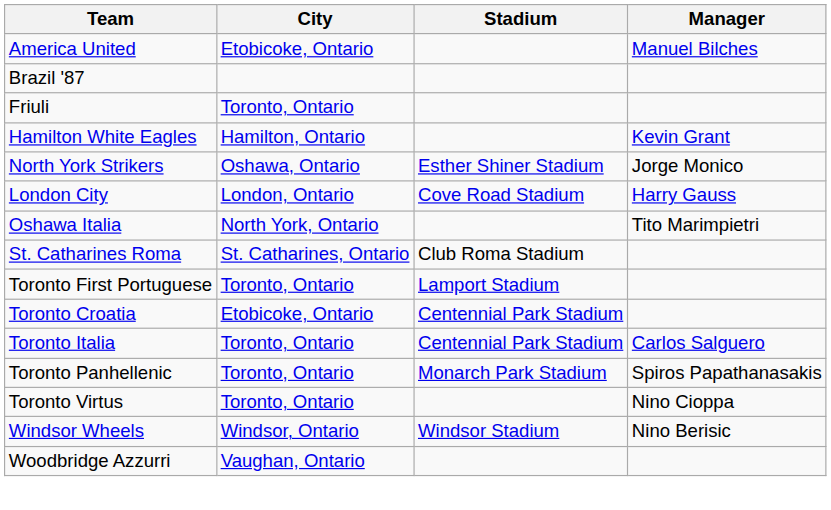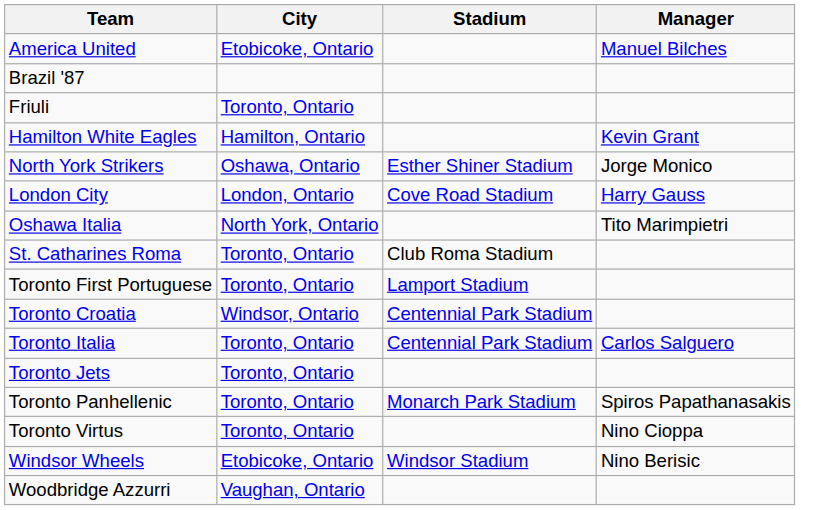 <table class="wikitable sortable">
 <tr>
 <th>Team</th>
 <th>City</th>
 <th>Stadium</th>
 <th>Manager</th>
 </tr>
 <tr>
 <td><a href='#'>America United</a></td>
 <td><a href='#'>Etobicoke, Ontario</a></td>
 <td></td>
 <td><a href='#'>Manuel Bilches</a></td>
 </tr>
 <tr>
 <td>Brazil '87</td>
 <td></td>
 <td></td>
 <td></td>
 </tr>
 <tr>
 <td>Friuli</td>
 <td><a href='#'>Toronto, Ontario</a></td>
 <td></td>
 <td></td>
 </tr>
 <tr>
 <td><a href='#'>Hamilton White Eagles</a></td>
 <td><a href='#'>Hamilton, Ontario</a></td>
 <td></td>
 <td><a href='#'>Kevin Grant</a></td>
 </tr>
 <tr>
 <td><a href='#'>North York Strikers</a></td>
 <td><a href='#'>Oshawa, Ontario</a></td>
 <td><a href='#'>Esther Shiner Stadium</a></td>
 <td>Jorge Monico</td>
 </tr>
 <tr>
 <td><a href='#'>London City</a></td>
 <td><a href='#'>London, Ontario</a></td>
 <td><a href='#'>Cove Road Stadium</a></td>
 <td><a href='#'>Harry Gauss</a></td>
 </tr>
 <tr>
 <td><a href='#'>Oshawa Italia</a></td>
 <td><a href='#'>North York, Ontario</a></td>
 <td></td>
 <td>Tito Marimpietri</td>
 </tr>
 <tr>
 <td><a href='#'>St. Catharines Roma</a></td>
-<td><a href='#'>St. Catharines, Ontario</a></td>
+<td><a href='#'>Toronto, Ontario</a></td>
 <td>Club Roma Stadium</td>
 <td></td>
 </tr>
 <tr>
 <td>Toronto First Portuguese</td>
 <td><a href='#'>Toronto, Ontario</a></td>
 <td><a href='#'>Lamport Stadium</a></td>
 <td></td>
 </tr>
 <tr>
 <td><a href='#'>Toronto Croatia</a></td>
-<td><a href='#'>Etobicoke, Ontario</a></td>
+<td><a href='#'>Windsor, Ontario</a></td>
 <td><a href='#'>Centennial Park Stadium</a></td>
 <td></td>
 </tr>
 <tr>
 <td><a href='#'>Toronto Italia</a></td>
 <td><a href='#'>Toronto, Ontario</a></td>
 <td><a href='#'>Centennial Park Stadium</a></td>
 <td><a href='#'>Carlos Salguero</a></td>
+</tr>
+<tr>
+<td><a href='#'>Toronto Jets</a></td>
+<td><a href='#'>Toronto, Ontario</a></td>
+<td></td>
+<td></td>
 </tr>
 <tr>
 <td>Toronto Panhellenic</td>
 <td><a href='#'>Toronto, Ontario</a></td>
 <td><a href='#'>Monarch Park Stadium</a></td>
 <td>Spiros Papathanasakis</td>
 </tr>
 <tr>
 <td>Toronto Virtus</td>
 <td><a href='#'>Toronto, Ontario</a></td>
 <td></td>
 <td>Nino Cioppa</td>
 </tr>
 <tr>
 <td><a href='#'>Windsor Wheels</a></td>
-<td><a href='#'>Windsor, Ontario</a></td>
+<td><a href='#'>Etobicoke, Ontario</a></td>
 <td><a href='#'>Windsor Stadium</a></td>
 <td>Nino Berisic</td>
 </tr>
 <tr>
 <td>Woodbridge Azzurri</td>
 <td><a href='#'>Vaughan, Ontario</a></td>
 <td></td>
 <td></td>
 </tr>
 </table>
